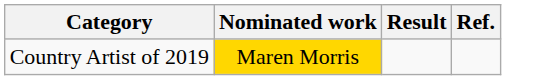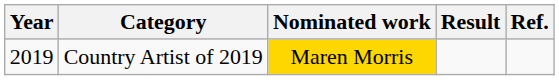 <table class="wikitable" style="text-align:center;">
 <tr>
+<th>Year</th>
 <th>Category</th>
 <th>Nominated work</th>
 <th>Result</th>
 <th>Ref.</th>
 </tr>
 <tr>
+<td>2019</td>
 <td>Country Artist of 2019</td>
 <td style="background: gold;">Maren Morris</td>
 <td></td>
 <td></td>
 </tr>
 </table>
